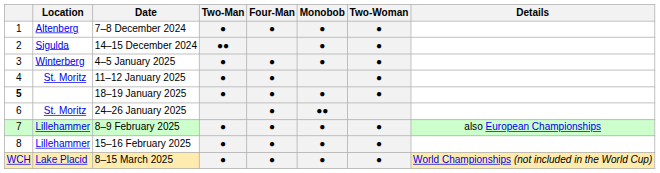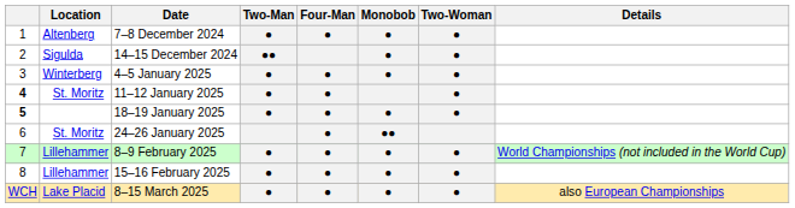 <table class="wikitable plainrowheaders" style="background:#fff; font-size:86%; line-height:16px; border:grey solid 1px; border-collapse:collapse; text-align:center">
 <tr>
 <th></th>
 <th>Location</th>
 <th>Date</th>
 <th>Two-Man</th>
 <th>Four-Man</th>
 <th>Monobob</th>
 <th>Two-Woman</th>
 <th>Details</th>
 </tr>
 <tr>
 <td>1</td>
 <td style="text-align:left"> <a href='#'>Altenberg</a></td>
 <td style="text-align:left">7–8 December 2024</td>
 <th>●</th>
 <th>●</th>
 <th>●</th>
 <th>●</th>
 <td></td>
 </tr>
 <tr>
 <td>2</td>
 <td style="text-align:left"> <a href='#'>Sigulda</a></td>
 <td style="text-align:left">14–15 December 2024</td>
 <th>●●</th>
 <th></th>
 <th>●</th>
 <th>●</th>
 <td></td>
 </tr>
 <tr>
 <td>3</td>
 <td style="text-align:left"> <a href='#'>Winterberg</a></td>
 <td style="text-align:left">4–5 January 2025</td>
 <th>●</th>
 <th>●</th>
 <th>●</th>
 <th>●</th>
 <td></td>
 </tr>
 <tr>
-<td>4</td>
+<td><strong>4</strong></td>
 <td style="text-align:left">   <a href='#'>St. Moritz</a></td>
 <td style="text-align:left">11–12 January 2025</td>
 <th>●</th>
 <th>●</th>
 <th></th>
 <th>●</th>
 <td></td>
 </tr>
 <tr>
 <td><strong>5</strong></td>
 <td style="text-align:left"></td>
 <td style="text-align:left">18–19 January 2025</td>
 <th>●</th>
 <th>●</th>
 <th>●</th>
 <th>●</th>
 <td></td>
 </tr>
 <tr>
 <td>6</td>
 <td style="text-align:left">   <a href='#'>St. Moritz</a></td>
 <td style="text-align:left">24–26 January 2025</td>
 <th></th>
 <th>●</th>
 <th>●●</th>
 <th></th>
 <td></td>
 </tr>
 <tr style="background:#CCFFCC">
 <td>7</td>
 <td style="text-align:left"> <a href='#'>Lillehammer</a></td>
 <td style="text-align:left">8–9 February 2025</td>
 <th>●</th>
 <th>●</th>
 <th>●</th>
 <th>●</th>
-<td>also <a href='#'>European Championships</a></td>
+<td><a href='#'>World Championships</a> <em>(not included in the World Cup)</em></td>
 </tr>
 <tr>
 <td>8</td>
 <td style="text-align:left"> <a href='#'>Lillehammer</a></td>
 <td style="text-align:left">15–16 February 2025</td>
 <th>●</th>
 <th>●</th>
 <th>●</th>
 <th>●</th>
 <td></td>
 </tr>
 <tr style="background:#FFEBAD">
 <td><a href='#'>WCH</a></td>
 <td style="text-align:left"> <a href='#'>Lake Placid</a></td>
 <td style="text-align:left">8–15 March 2025</td>
 <th>●</th>
 <th>●</th>
 <th>●</th>
 <th>●</th>
-<td><a href='#'>World Championships</a> <em>(not included in the World Cup)</em></td>
+<td>also <a href='#'>European Championships</a></td>
 </tr>
 </table>
